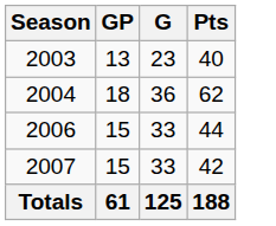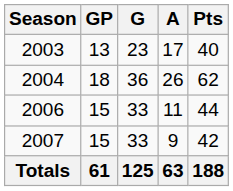 <table class="wikitable">
 <tr>
 <th>Season</th>
 <th>GP</th>
 <th>G</th>
+<th>A</th>
 <th>Pts</th>
 </tr>
 <tr ALIGN="center">
 <td>2003</td>
 <td>13</td>
 <td>23</td>
+<td>17</td>
 <td>40</td>
 </tr>
 <tr ALIGN="center">
 <td>2004</td>
 <td>18</td>
 <td>36</td>
+<td>26</td>
 <td>62</td>
 </tr>
 <tr ALIGN="center">
 <td>2006</td>
 <td>15</td>
 <td>33</td>
+<td>11</td>
 <td>44</td>
 </tr>
 <tr ALIGN="center">
 <td>2007</td>
 <td>15</td>
 <td>33</td>
+<td>9</td>
 <td>42</td>
 </tr>
 <tr ALIGN="center">
 <th>Totals</th>
 <th>61</th>
 <th>125</th>
+<th>63</th>
 <th>188</th>
 </tr>
 </table>
